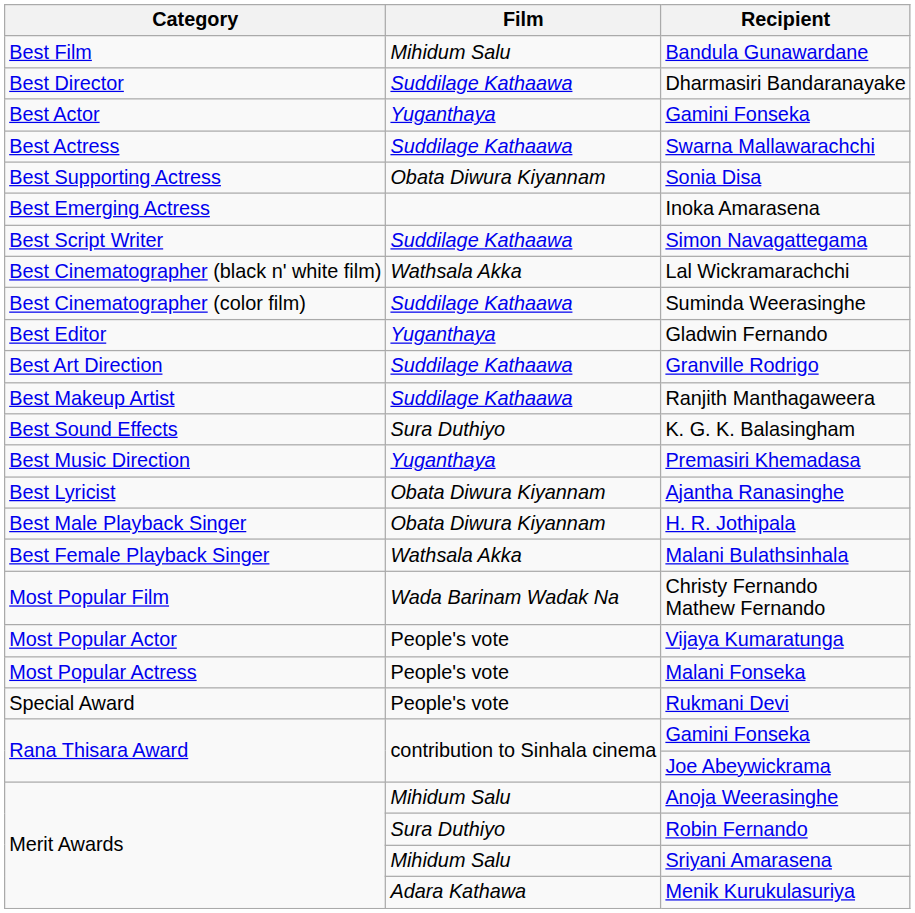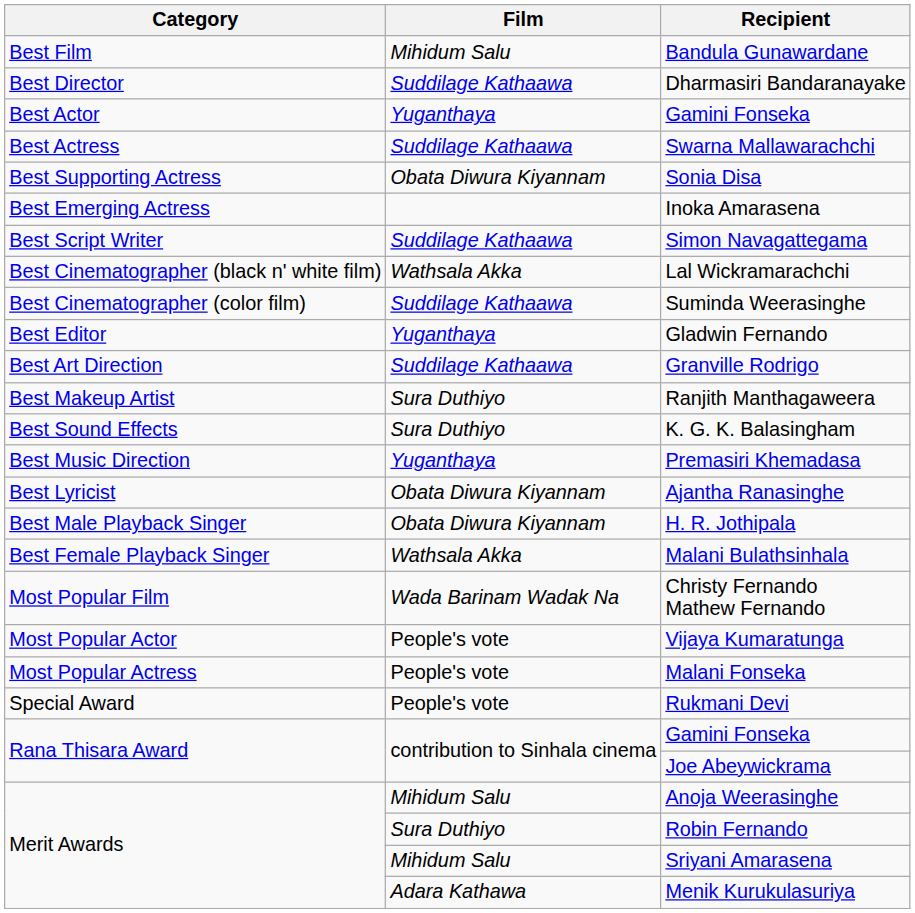 <table class="wikitable plainrowheaders sortable">
 <tr>
 <th scope="col">Category</th>
 <th scope="col">Film</th>
 <th scope="col">Recipient</th>
 </tr>
 <tr>
 <td><a href='#'>Best Film</a></td>
 <td><em>Mihidum Salu</em></td>
 <td><a href='#'>Bandula Gunawardane</a></td>
 </tr>
 <tr>
 <td><a href='#'>Best Director</a></td>
 <td><em><a href='#'>Suddilage Kathaawa</a></em></td>
 <td>Dharmasiri Bandaranayake</td>
 </tr>
 <tr>
 <td><a href='#'>Best Actor</a></td>
 <td><em><a href='#'>Yuganthaya</a></em></td>
 <td><a href='#'>Gamini Fonseka</a></td>
 </tr>
 <tr>
 <td><a href='#'>Best Actress</a></td>
 <td><em><a href='#'>Suddilage Kathaawa</a></em></td>
 <td><a href='#'>Swarna Mallawarachchi</a></td>
 </tr>
 <tr>
 <td><a href='#'>Best Supporting Actress</a></td>
 <td><em>Obata Diwura Kiyannam</em></td>
 <td><a href='#'>Sonia Disa</a></td>
 </tr>
 <tr>
 <td><a href='#'>Best Emerging Actress</a></td>
 <td></td>
 <td>Inoka Amarasena</td>
 </tr>
 <tr>
 <td><a href='#'>Best Script Writer</a></td>
 <td><em><a href='#'>Suddilage Kathaawa</a></em></td>
 <td><a href='#'>Simon Navagattegama</a></td>
 </tr>
 <tr>
 <td><a href='#'>Best Cinematographer</a> (black n' white film)</td>
 <td><em>Wathsala Akka</em></td>
 <td>Lal Wickramarachchi</td>
 </tr>
 <tr>
 <td><a href='#'>Best Cinematographer</a> (color film)</td>
 <td><em><a href='#'>Suddilage Kathaawa</a></em></td>
 <td>Suminda Weerasinghe</td>
 </tr>
 <tr>
 <td><a href='#'>Best Editor</a></td>
 <td><em><a href='#'>Yuganthaya</a></em></td>
 <td>Gladwin Fernando</td>
 </tr>
 <tr>
 <td><a href='#'>Best Art Direction</a></td>
 <td><em><a href='#'>Suddilage Kathaawa</a></em></td>
 <td><a href='#'>Granville Rodrigo</a></td>
 </tr>
 <tr>
 <td><a href='#'>Best Makeup Artist</a></td>
-<td><em><a href='#'>Suddilage Kathaawa</a></em></td>
+<td><em>Sura Duthiyo</em></td>
 <td>Ranjith Manthagaweera</td>
 </tr>
 <tr>
 <td><a href='#'>Best Sound Effects</a></td>
 <td><em>Sura Duthiyo</em></td>
 <td>K. G. K. Balasingham</td>
 </tr>
 <tr>
 <td><a href='#'>Best Music Direction</a></td>
 <td><em><a href='#'>Yuganthaya</a></em></td>
 <td><a href='#'>Premasiri Khemadasa</a></td>
 </tr>
 <tr>
 <td><a href='#'>Best Lyricist</a></td>
 <td><em>Obata Diwura Kiyannam</em></td>
 <td><a href='#'>Ajantha Ranasinghe</a></td>
 </tr>
 <tr>
 <td><a href='#'>Best Male Playback Singer</a></td>
 <td><em>Obata Diwura Kiyannam</em></td>
 <td><a href='#'>H. R. Jothipala</a></td>
 </tr>
 <tr>
 <td><a href='#'>Best Female Playback Singer</a></td>
 <td><em>Wathsala Akka</em></td>
 <td><a href='#'>Malani Bulathsinhala</a></td>
 </tr>
 <tr>
 <td><a href='#'>Most Popular Film</a></td>
 <td><em>Wada Barinam Wadak Na</em></td>
 <td>Christy Fernando<br> Mathew Fernando</td>
 </tr>
 <tr>
 <td><a href='#'>Most Popular Actor</a></td>
 <td>People's vote</td>
 <td><a href='#'>Vijaya Kumaratunga</a></td>
 </tr>
 <tr>
 <td><a href='#'>Most Popular Actress</a></td>
 <td>People's vote</td>
 <td><a href='#'>Malani Fonseka</a></td>
 </tr>
 <tr>
 <td>Special Award</td>
 <td>People's vote</td>
 <td><a href='#'>Rukmani Devi</a></td>
 </tr>
 <tr>
 <td rowspan=2><a href='#'>Rana Thisara Award</a></td>
 <td rowspan=2>contribution to Sinhala cinema</td>
 <td><a href='#'>Gamini Fonseka</a></td>
 </tr>
 <tr>
 <td><a href='#'>Joe Abeywickrama</a></td>
 </tr>
 <tr>
 <td rowspan=4>Merit Awards</td>
 <td><em>Mihidum Salu</em></td>
 <td><a href='#'>Anoja Weerasinghe</a></td>
 </tr>
 <tr>
 <td><em>Sura Duthiyo</em></td>
 <td><a href='#'>Robin Fernando</a></td>
 </tr>
 <tr>
 <td><em>Mihidum Salu</em></td>
 <td><a href='#'>Sriyani Amarasena</a></td>
 </tr>
 <tr>
 <td><em>Adara Kathawa</em></td>
 <td><a href='#'>Menik Kurukulasuriya</a></td>
 </tr>
 </table>
